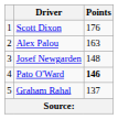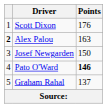 <table class="wikitable" style="font-size: 85%;">
 <tr>
 <th scope="col"></th>
 <th scope="col">Driver</th>
 <th scope="col">Points</th>
 </tr>
 <tr>
 <td align="center">1</td>
 <td> <a href='#'>Scott Dixon</a></td>
 <td align="left">176</td>
 </tr>
 <tr>
-<td align="center">2</td>
+<td align="center"><strong>2</strong></td>
 <td> <a href='#'>Alex Palou</a></td>
 <td align="left">163</td>
 </tr>
 <tr>
 <td align="center">3</td>
 <td> <a href='#'>Josef Newgarden</a></td>
-<td align="left">148</td>
+<td align="left">150</td>
 </tr>
 <tr>
 <td align="center">4</td>
 <td> <a href='#'>Pato O'Ward</a></td>
 <td align="left"><strong>146</strong></td>
 </tr>
 <tr>
 <td align="center">5</td>
 <td> <a href='#'>Graham Rahal</a></td>
 <td align="left">137</td>
 </tr>
 <tr>
 <th colspan=4>Source:</th>
 </tr>
 </table>
